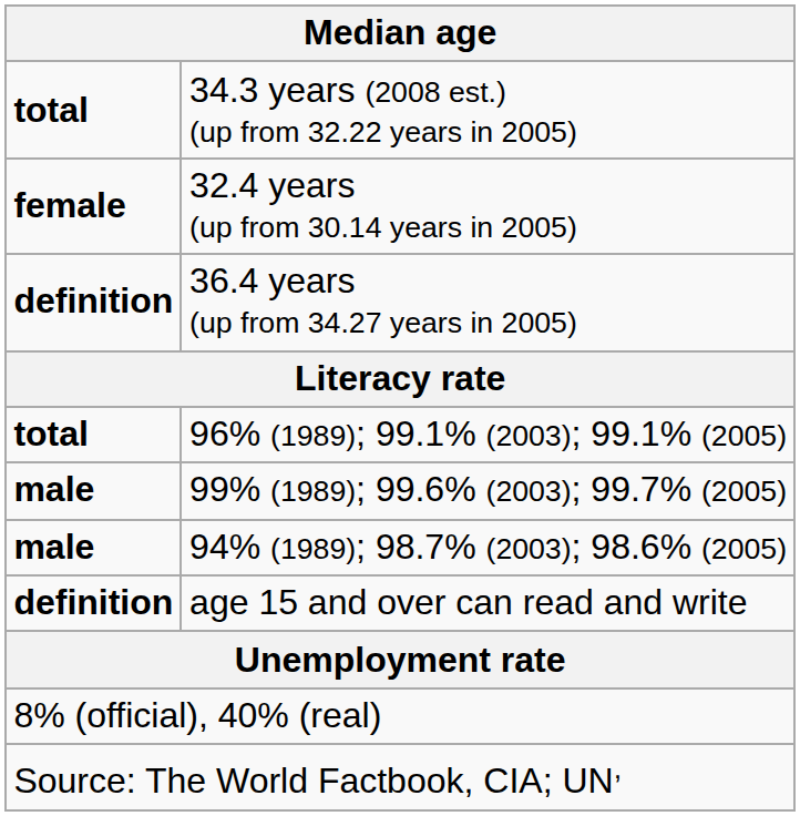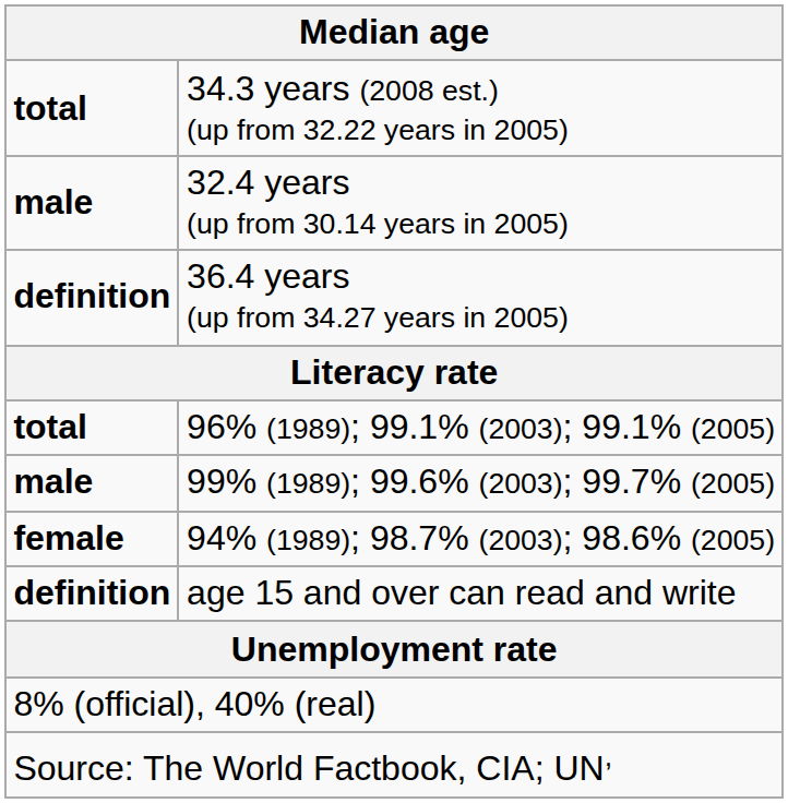 <table class="wikitable">
 <tr>
 <th colspan=2>Median age</th>
 </tr>
 <tr>
 <td><strong>total </strong></td>
 <td>34.3 years <small>(2008 est.)<br>(up from 32.22 years in 2005)</small></td>
 </tr>
 <tr>
-<td><strong>female</strong></td>
+<td><strong>male</strong></td>
 <td>32.4 years<small><br>(up from 30.14 years in 2005)</small></td>
 </tr>
 <tr>
 <td><strong>definition </strong></td>
 <td>36.4 years<small><br>(up from 34.27 years in 2005) </small></td>
 </tr>
 <tr>
 <th colspan=2>Literacy rate</th>
 </tr>
 <tr>
 <td><strong>total</strong></td>
 <td>96% <small>(1989)</small>; 99.1% <small>(2003)</small>; 99.1% <small>(2005)</small></td>
 </tr>
 <tr>
 <td><strong>male</strong></td>
 <td>99% <small>(1989)</small>; 99.6% <small>(2003)</small>; 99.7% <small>(2005)</small></td>
 </tr>
 <tr>
-<td><strong>male</strong></td>
+<td><strong>female</strong></td>
 <td>94% <small>(1989)</small>; 98.7% <small>(2003)</small>; 98.6% <small>(2005)</small></td>
 </tr>
 <tr>
 <td><strong>definition </strong></td>
 <td>age 15 and over can read and write</td>
 </tr>
 <tr>
 <th colspan=2>Unemployment rate</th>
 </tr>
 <tr>
 <td colspan=2>8% (official), 40% (real)</td>
 </tr>
 <tr>
 <td colspan=2>Source: The World Factbook, CIA; UN<sup>,</sup></td>
 </tr>
 </table>
